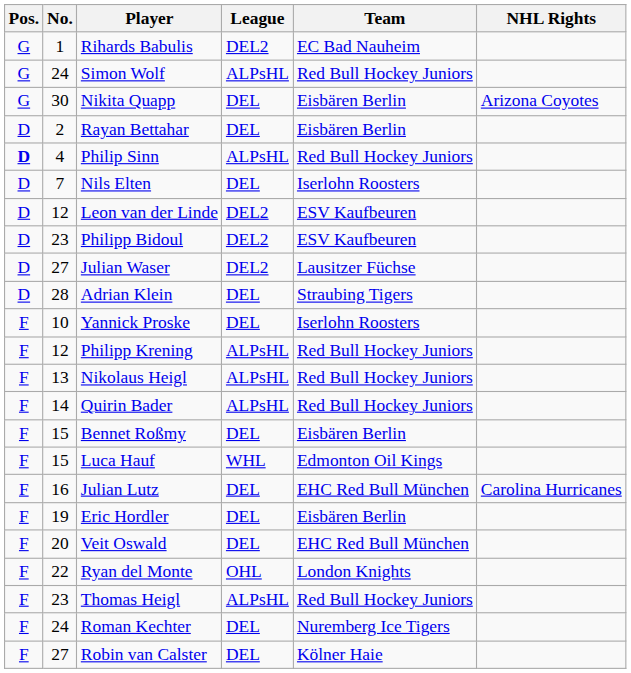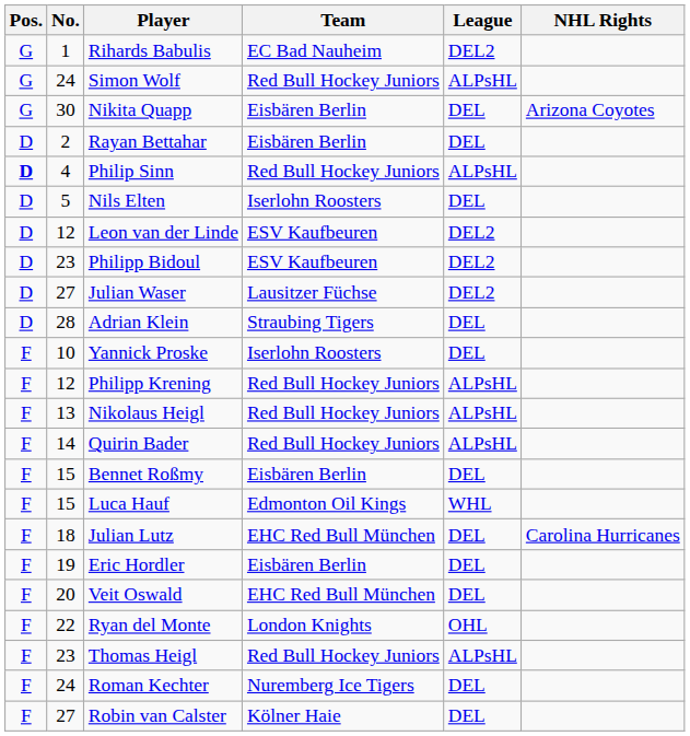 <table class="wikitable sortable">
 <tr>
 <th>Pos.</th>
 <th>No.</th>
 <th>Player</th>
+<th>Team</th>
 <th>League</th>
-<th>Team</th>
 <th>NHL Rights</th>
 </tr>
 <tr>
 <td style="text-align:center;"><a href='#'>G</a></td>
 <td style="text-align:center;">1</td>
 <td><a href='#'>Rihards Babulis</a></td>
+<td> <a href='#'>EC Bad Nauheim</a></td>
 <td> <a href='#'>DEL2</a></td>
-<td> <a href='#'>EC Bad Nauheim</a></td>
 <td></td>
 </tr>
 <tr>
 <td style="text-align:center;"><a href='#'>G</a></td>
 <td style="text-align:center;">24</td>
 <td><a href='#'>Simon Wolf</a></td>
+<td> <a href='#'>Red Bull Hockey Juniors</a></td>
 <td> <a href='#'>ALPsHL</a></td>
-<td> <a href='#'>Red Bull Hockey Juniors</a></td>
 <td></td>
 </tr>
 <tr>
 <td style="text-align:center;"><a href='#'>G</a></td>
 <td style="text-align:center;">30</td>
 <td><a href='#'>Nikita Quapp</a></td>
+<td> <a href='#'>Eisbären Berlin</a></td>
 <td> <a href='#'>DEL</a></td>
-<td> <a href='#'>Eisbären Berlin</a></td>
 <td><a href='#'>Arizona Coyotes</a></td>
 </tr>
 <tr>
 <td style="text-align:center;"><a href='#'>D</a></td>
 <td style="text-align:center;">2</td>
 <td><a href='#'>Rayan Bettahar</a></td>
+<td> <a href='#'>Eisbären Berlin</a></td>
 <td> <a href='#'>DEL</a></td>
-<td> <a href='#'>Eisbären Berlin</a></td>
 <td></td>
 </tr>
 <tr>
 <td style="text-align:center;"><strong><a href='#'>D</a></strong></td>
 <td style="text-align:center;">4</td>
 <td><a href='#'>Philip Sinn</a></td>
+<td> <a href='#'>Red Bull Hockey Juniors</a></td>
 <td> <a href='#'>ALPsHL</a></td>
-<td> <a href='#'>Red Bull Hockey Juniors</a></td>
 <td></td>
 </tr>
 <tr>
 <td style="text-align:center;"><a href='#'>D</a></td>
-<td style="text-align:center;">7</td>
+<td style="text-align:center;">5</td>
 <td><a href='#'>Nils Elten</a></td>
+<td> <a href='#'>Iserlohn Roosters</a></td>
 <td> <a href='#'>DEL</a></td>
-<td> <a href='#'>Iserlohn Roosters</a></td>
 <td></td>
 </tr>
 <tr>
 <td style="text-align:center;"><a href='#'>D</a></td>
 <td style="text-align:center;">12</td>
 <td><a href='#'>Leon van der Linde</a></td>
+<td> <a href='#'>ESV Kaufbeuren</a></td>
 <td> <a href='#'>DEL2</a></td>
-<td> <a href='#'>ESV Kaufbeuren</a></td>
 <td></td>
 </tr>
 <tr>
 <td style="text-align:center;"><a href='#'>D</a></td>
 <td style="text-align:center;">23</td>
 <td><a href='#'>Philipp Bidoul</a></td>
+<td> <a href='#'>ESV Kaufbeuren</a></td>
 <td> <a href='#'>DEL2</a></td>
-<td> <a href='#'>ESV Kaufbeuren</a></td>
 <td></td>
 </tr>
 <tr>
 <td style="text-align:center;"><a href='#'>D</a></td>
 <td style="text-align:center;">27</td>
 <td><a href='#'>Julian Waser</a></td>
+<td> <a href='#'>Lausitzer Füchse</a></td>
 <td> <a href='#'>DEL2</a></td>
-<td> <a href='#'>Lausitzer Füchse</a></td>
 <td></td>
 </tr>
 <tr>
 <td style="text-align:center;"><a href='#'>D</a></td>
 <td style="text-align:center;">28</td>
 <td><a href='#'>Adrian Klein</a></td>
+<td> <a href='#'>Straubing Tigers</a></td>
 <td> <a href='#'>DEL</a></td>
-<td> <a href='#'>Straubing Tigers</a></td>
 <td></td>
 </tr>
 <tr>
 <td style="text-align:center;"><a href='#'>F</a></td>
 <td style="text-align:center;">10</td>
 <td><a href='#'>Yannick Proske</a></td>
+<td> <a href='#'>Iserlohn Roosters</a></td>
 <td> <a href='#'>DEL</a></td>
-<td> <a href='#'>Iserlohn Roosters</a></td>
 <td></td>
 </tr>
 <tr>
 <td style="text-align:center;"><a href='#'>F</a></td>
 <td style="text-align:center;">12</td>
 <td><a href='#'>Philipp Krening</a></td>
+<td> <a href='#'>Red Bull Hockey Juniors</a></td>
 <td> <a href='#'>ALPsHL</a></td>
-<td> <a href='#'>Red Bull Hockey Juniors</a></td>
 <td></td>
 </tr>
 <tr>
 <td style="text-align:center;"><a href='#'>F</a></td>
 <td style="text-align:center;">13</td>
 <td><a href='#'>Nikolaus Heigl</a></td>
+<td> <a href='#'>Red Bull Hockey Juniors</a></td>
 <td> <a href='#'>ALPsHL</a></td>
-<td> <a href='#'>Red Bull Hockey Juniors</a></td>
 <td></td>
 </tr>
 <tr>
 <td style="text-align:center;"><a href='#'>F</a></td>
 <td style="text-align:center;">14</td>
 <td><a href='#'>Quirin Bader</a></td>
+<td> <a href='#'>Red Bull Hockey Juniors</a></td>
 <td> <a href='#'>ALPsHL</a></td>
-<td> <a href='#'>Red Bull Hockey Juniors</a></td>
 <td></td>
 </tr>
 <tr>
 <td style="text-align:center;"><a href='#'>F</a></td>
 <td style="text-align:center;">15</td>
 <td><a href='#'>Bennet Roßmy</a></td>
+<td> <a href='#'>Eisbären Berlin</a></td>
 <td> <a href='#'>DEL</a></td>
-<td> <a href='#'>Eisbären Berlin</a></td>
 <td></td>
 </tr>
 <tr>
 <td style="text-align:center;"><a href='#'>F</a></td>
 <td style="text-align:center;">15</td>
 <td><a href='#'>Luca Hauf</a></td>
+<td> <a href='#'>Edmonton Oil Kings</a></td>
 <td> <a href='#'>WHL</a></td>
-<td> <a href='#'>Edmonton Oil Kings</a></td>
 <td></td>
 </tr>
 <tr>
 <td style="text-align:center;"><a href='#'>F</a></td>
-<td style="text-align:center;">16</td>
+<td style="text-align:center;">18</td>
 <td><a href='#'>Julian Lutz</a></td>
+<td> <a href='#'>EHC Red Bull München</a></td>
 <td> <a href='#'>DEL</a></td>
-<td> <a href='#'>EHC Red Bull München</a></td>
 <td><a href='#'>Carolina Hurricanes</a></td>
 </tr>
 <tr>
 <td style="text-align:center;"><a href='#'>F</a></td>
 <td style="text-align:center;">19</td>
 <td><a href='#'>Eric Hordler</a></td>
+<td> <a href='#'>Eisbären Berlin</a></td>
 <td> <a href='#'>DEL</a></td>
-<td> <a href='#'>Eisbären Berlin</a></td>
 <td></td>
 </tr>
 <tr>
 <td style="text-align:center;"><a href='#'>F</a></td>
 <td style="text-align:center;">20</td>
 <td><a href='#'>Veit Oswald</a></td>
+<td> <a href='#'>EHC Red Bull München</a></td>
 <td> <a href='#'>DEL</a></td>
-<td> <a href='#'>EHC Red Bull München</a></td>
 <td></td>
 </tr>
 <tr>
 <td style="text-align:center;"><a href='#'>F</a></td>
 <td style="text-align:center;">22</td>
 <td><a href='#'>Ryan del Monte</a></td>
+<td> <a href='#'>London Knights</a></td>
 <td> <a href='#'>OHL</a></td>
-<td> <a href='#'>London Knights</a></td>
 <td></td>
 </tr>
 <tr>
 <td style="text-align:center;"><a href='#'>F</a></td>
 <td style="text-align:center;">23</td>
 <td><a href='#'>Thomas Heigl</a></td>
+<td> <a href='#'>Red Bull Hockey Juniors</a></td>
 <td> <a href='#'>ALPsHL</a></td>
-<td> <a href='#'>Red Bull Hockey Juniors</a></td>
 <td></td>
 </tr>
 <tr>
 <td style="text-align:center;"><a href='#'>F</a></td>
 <td style="text-align:center;">24</td>
 <td><a href='#'>Roman Kechter</a></td>
+<td> <a href='#'>Nuremberg Ice Tigers</a></td>
 <td> <a href='#'>DEL</a></td>
-<td> <a href='#'>Nuremberg Ice Tigers</a></td>
 <td></td>
 </tr>
 <tr>
 <td style="text-align:center;"><a href='#'>F</a></td>
 <td style="text-align:center;">27</td>
 <td><a href='#'>Robin van Calster</a></td>
+<td> <a href='#'>Kölner Haie</a></td>
 <td> <a href='#'>DEL</a></td>
-<td> <a href='#'>Kölner Haie</a></td>
 <td></td>
 </tr>
 </table>
